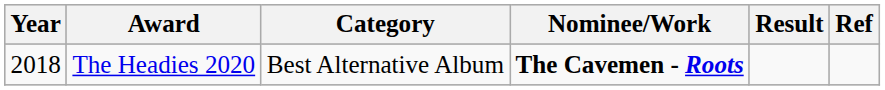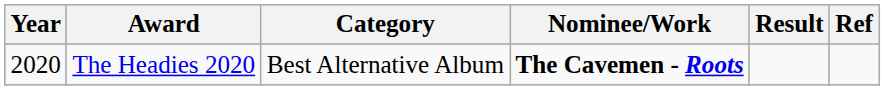 <table class="wikitable">
 <tr>
 <th>Year</th>
 <th>Award</th>
 <th>Category</th>
 <th>Nominee/Work</th>
 <th>Result</th>
 <th>Ref</th>
 </tr>
 <tr>
-<td>2018</td>
+<td>2020</td>
 <td><a href='#'>The Headies 2020</a></td>
 <td>Best Alternative Album</td>
 <td><strong>The Cavemen - <em><a href='#'>Roots</a></em></strong></td>
 <td></td>
 <td></td>
 </tr>
 </table>
